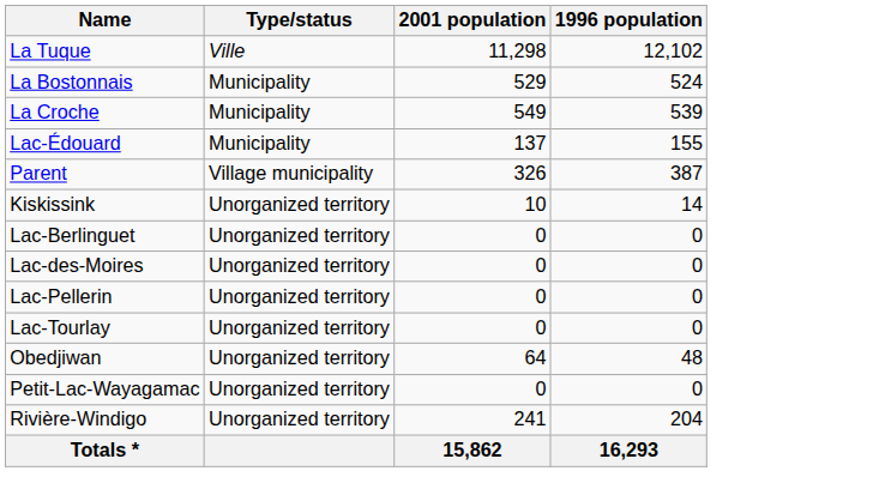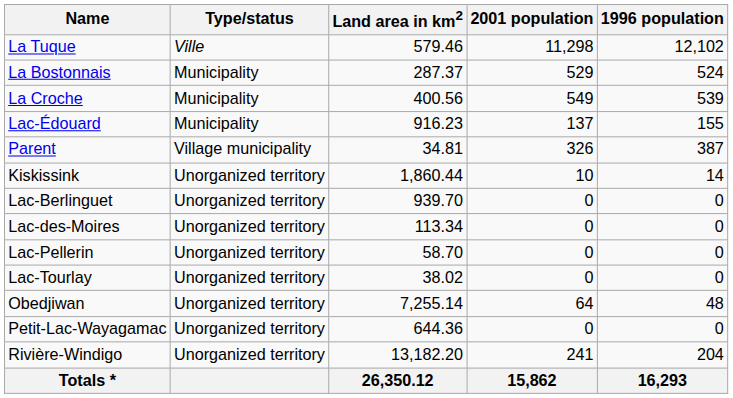 <table class="wikitable sortable">
 <tr>
 <th>Name</th>
 <th>Type/status</th>
+<th>Land area in km<sup>2</sup></th>
 <th>2001 population</th>
 <th>1996 population</th>
 </tr>
 <tr>
 <td><a href='#'>La Tuque</a></td>
 <td><em>Ville</em></td>
+<td align="right">579.46</td>
 <td align="right">11,298</td>
 <td align="right">12,102</td>
 </tr>
 <tr>
 <td><a href='#'>La Bostonnais</a></td>
 <td>Municipality</td>
+<td align="right">287.37</td>
 <td align="right">529</td>
 <td align="right">524</td>
 </tr>
 <tr>
 <td><a href='#'>La Croche</a></td>
 <td>Municipality</td>
+<td align="right">400.56</td>
 <td align="right">549</td>
 <td align="right">539</td>
 </tr>
 <tr>
 <td><a href='#'>Lac-Édouard</a></td>
 <td>Municipality</td>
+<td align="right">916.23</td>
 <td align="right">137</td>
 <td align="right">155</td>
 </tr>
 <tr>
 <td><a href='#'>Parent</a></td>
 <td>Village municipality</td>
+<td align="right">34.81</td>
 <td align="right">326</td>
 <td align="right">387</td>
 </tr>
 <tr>
 <td>Kiskissink</td>
 <td>Unorganized territory</td>
+<td align="right">1,860.44</td>
 <td align="right">10</td>
 <td align="right">14</td>
 </tr>
 <tr>
 <td>Lac-Berlinguet</td>
 <td>Unorganized territory</td>
+<td align="right">939.70</td>
 <td align="right">0</td>
 <td align="right">0</td>
 </tr>
 <tr>
 <td>Lac-des-Moires</td>
 <td>Unorganized territory</td>
+<td align="right">113.34</td>
 <td align="right">0</td>
 <td align="right">0</td>
 </tr>
 <tr>
 <td>Lac-Pellerin</td>
 <td>Unorganized territory</td>
+<td align="right">58.70</td>
 <td align="right">0</td>
 <td align="right">0</td>
 </tr>
 <tr>
 <td>Lac-Tourlay</td>
 <td>Unorganized territory</td>
+<td align="right">38.02</td>
 <td align="right">0</td>
 <td align="right">0</td>
 </tr>
 <tr>
 <td>Obedjiwan</td>
 <td>Unorganized territory</td>
+<td align="right">7,255.14</td>
 <td align="right">64</td>
 <td align="right">48</td>
 </tr>
 <tr>
 <td>Petit-Lac-Wayagamac</td>
 <td>Unorganized territory</td>
+<td align="right">644.36</td>
 <td align="right">0</td>
 <td align="right">0</td>
 </tr>
 <tr>
 <td>Rivière-Windigo</td>
 <td>Unorganized territory</td>
+<td align="right">13,182.20</td>
 <td align="right">241</td>
 <td align="right">204</td>
 </tr>
 <tr>
 <th>Totals *</th>
 <th></th>
+<th>26,350.12</th>
 <th>15,862</th>
 <th>16,293</th>
 </tr>
 </table>
